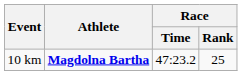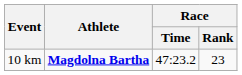 <table class="wikitable" border="1" style="font-size:90%">
 <tr>
 <th rowspan=2>Event</th>
 <th rowspan=2>Athlete</th>
 <th colspan=2>Race</th>
 </tr>
 <tr>
 <th>Time</th>
 <th>Rank</th>
 </tr>
 <tr>
 <td>10 km</td>
 <td><strong><a href='#'>Magdolna Bartha</a></strong></td>
 <td align=center>47:23.2</td>
-<td align=center>25</td>
+<td align=center>23</td>
 </tr>
 </table>
